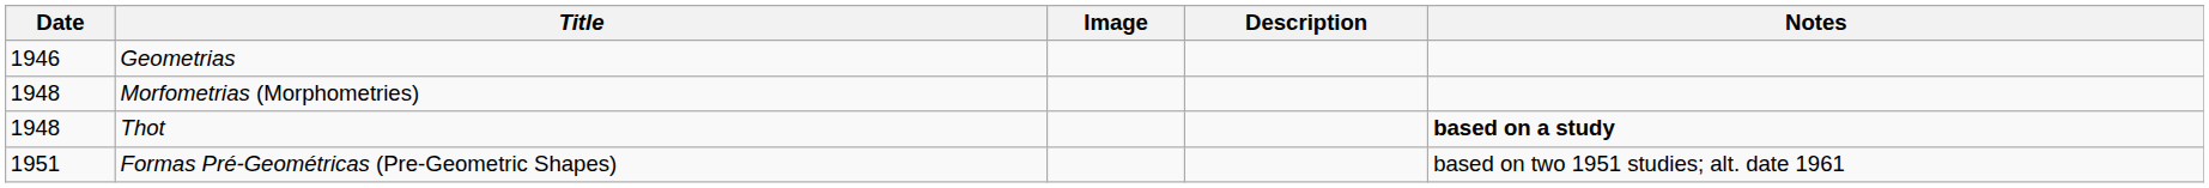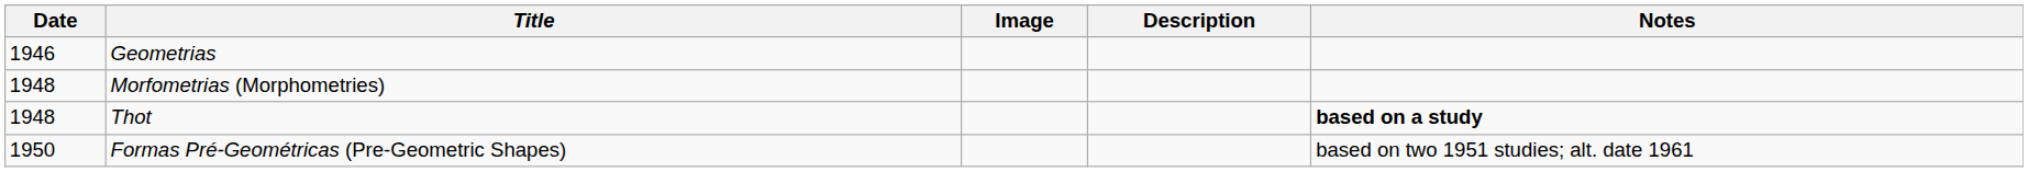 <table class="wikitable sortable" border="1" width=100%>
 <tr bgcolor="#CCCCCC">
 <th>Date</th>
 <th><em>Title</em></th>
 <th class="unsortable">Image</th>
 <th>Description</th>
 <th>Notes</th>
 </tr>
 <tr>
 <td>1946</td>
 <td><em>Geometrias</em></td>
 <td></td>
 <td></td>
 <td></td>
 </tr>
 <tr>
 <td>1948</td>
 <td><em>Morfometrias</em> (Morphometries)</td>
 <td></td>
 <td></td>
 <td></td>
 </tr>
 <tr>
 <td>1948</td>
 <td><em>Thot</em></td>
 <td></td>
 <td></td>
 <td><strong>based on a study</strong></td>
 </tr>
 <tr>
-<td>1951</td>
+<td>1950</td>
 <td><em>Formas Pré-Geométricas</em> (Pre-Geometric Shapes)</td>
 <td></td>
 <td></td>
 <td>based on two 1951 studies; alt. date 1961</td>
 </tr>
 </table>
